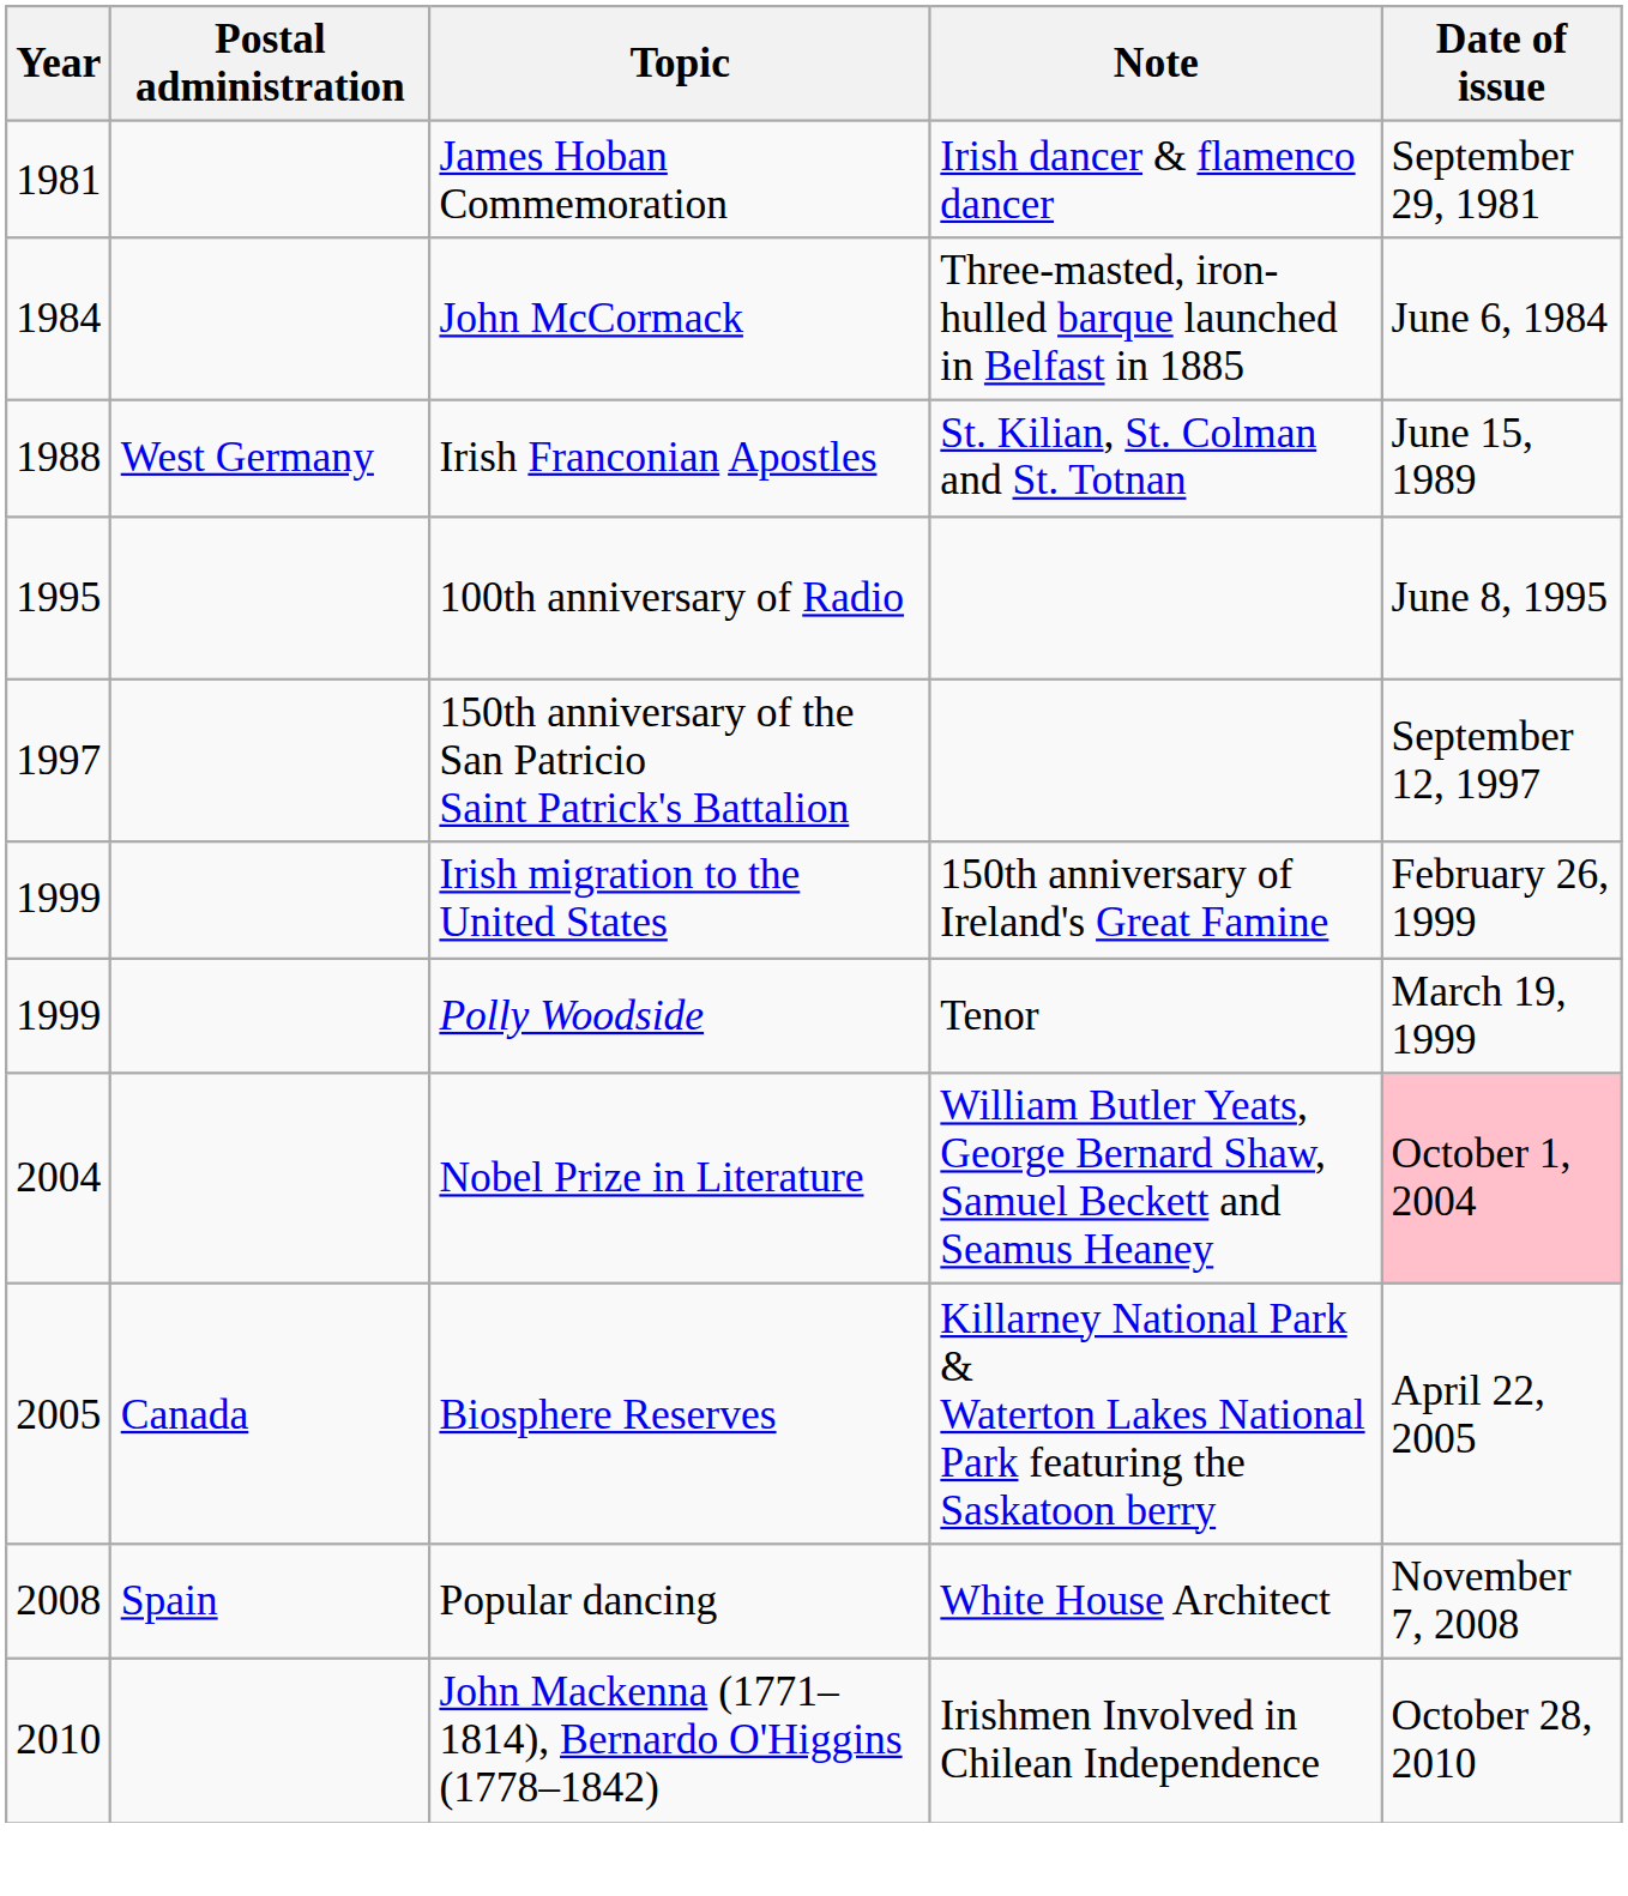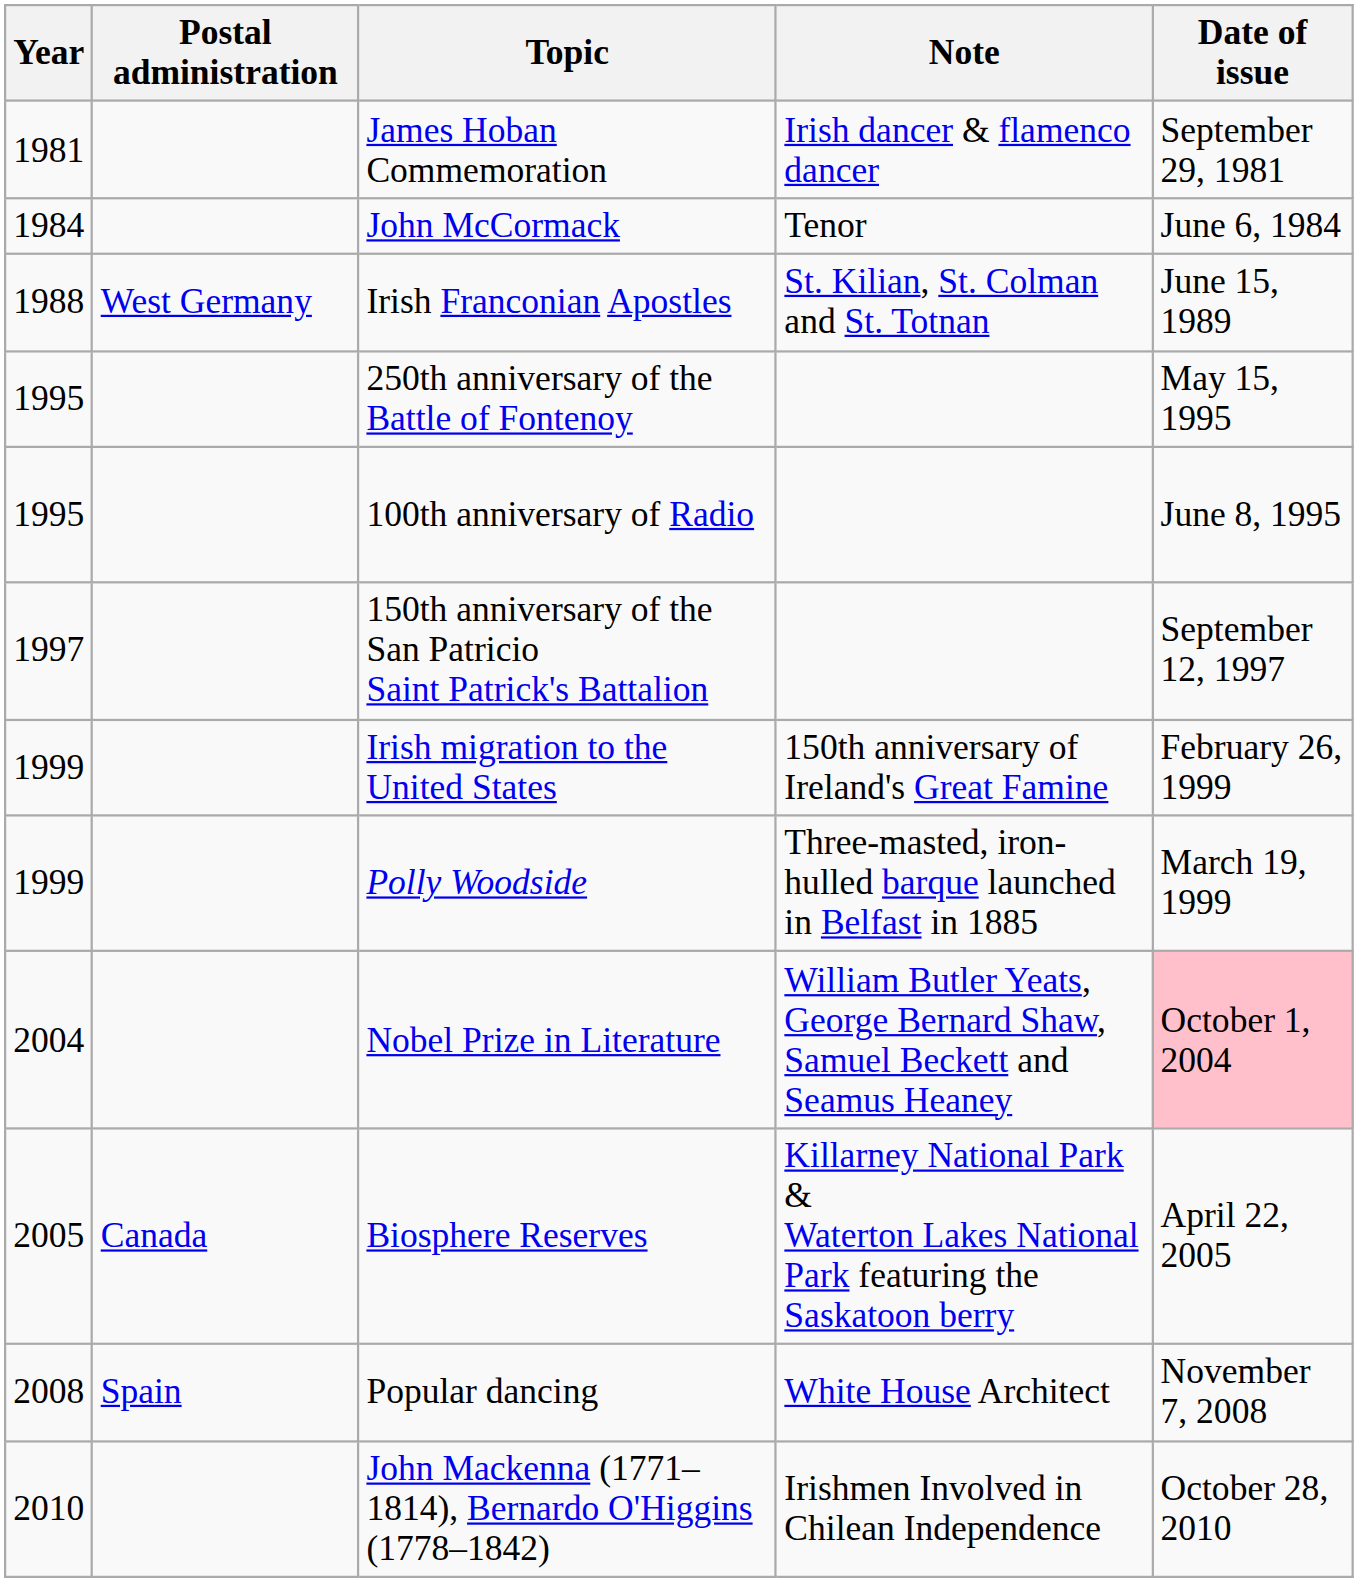 <table class="wikitable">
 <tr>
 <th>Year</th>
 <th>Postal administration</th>
 <th>Topic</th>
 <th>Note</th>
 <th>Date of issue</th>
 </tr>
 <tr>
 <td>1981</td>
 <td></td>
 <td><a href='#'>James Hoban</a> Commemoration</td>
 <td><a href='#'>Irish dancer</a> & <a href='#'>flamenco dancer</a></td>
 <td>September 29, 1981</td>
 </tr>
 <tr>
 <td>1984</td>
 <td></td>
 <td><a href='#'>John McCormack</a></td>
-<td>Three-masted, iron-hulled <a href='#'>barque</a> launched in <a href='#'>Belfast</a> in 1885</td>
+<td>Tenor</td>
 <td>June 6, 1984</td>
 </tr>
 <tr>
 <td>1988</td>
 <td> <a href='#'>West Germany</a></td>
 <td>Irish <a href='#'>Franconian</a> <a href='#'>Apostles</a></td>
 <td><a href='#'>St. Kilian</a>, <a href='#'>St. Colman</a> and <a href='#'>St. Totnan</a></td>
 <td>June 15, 1989</td>
+</tr>
+<tr>
+<td>1995</td>
+<td></td>
+<td>250th anniversary of the <a href='#'>Battle of Fontenoy</a></td>
+<td></td>
+<td>May 15, 1995</td>
 </tr>
 <tr>
 <td>1995</td>
 <td><br><br><br></td>
 <td>100th anniversary of <a href='#'>Radio</a></td>
 <td></td>
 <td>June 8, 1995</td>
 </tr>
 <tr>
 <td>1997</td>
 <td></td>
 <td>150th anniversary of the San Patricio <br><a href='#'>Saint Patrick's Battalion</a></td>
 <td></td>
 <td>September 12, 1997</td>
 </tr>
 <tr>
 <td>1999</td>
 <td></td>
 <td><a href='#'>Irish migration to the United States</a></td>
 <td>150th anniversary of Ireland's <a href='#'>Great Famine</a></td>
 <td>February 26, 1999</td>
 </tr>
 <tr>
 <td>1999</td>
 <td></td>
 <td><em><a href='#'>Polly Woodside</a></em></td>
-<td>Tenor</td>
+<td>Three-masted, iron-hulled <a href='#'>barque</a> launched in <a href='#'>Belfast</a> in 1885</td>
 <td>March 19, 1999</td>
 </tr>
 <tr>
 <td>2004</td>
 <td></td>
 <td><a href='#'>Nobel Prize in Literature</a></td>
 <td><a href='#'>William Butler Yeats</a>, <a href='#'>George Bernard Shaw</a>, <br><a href='#'>Samuel Beckett</a> and <a href='#'>Seamus Heaney</a></td>
 <td style="background: pink;">October 1, 2004</td>
 </tr>
 <tr>
 <td>2005</td>
 <td> <a href='#'>Canada</a></td>
 <td><a href='#'>Biosphere Reserves</a></td>
 <td><a href='#'>Killarney National Park</a> & <br><a href='#'>Waterton Lakes National Park</a> featuring the <a href='#'>Saskatoon berry</a></td>
 <td>April 22, 2005</td>
 </tr>
 <tr>
 <td>2008</td>
 <td> <a href='#'>Spain</a></td>
 <td>Popular dancing</td>
 <td><a href='#'>White House</a> Architect</td>
 <td>November 7, 2008</td>
 </tr>
 <tr>
 <td>2010</td>
 <td></td>
 <td><a href='#'>John Mackenna</a> (1771–1814), <a href='#'>Bernardo O'Higgins</a> (1778–1842)</td>
 <td>Irishmen Involved in Chilean Independence</td>
 <td>October 28, 2010</td>
 </tr>
 </table>
